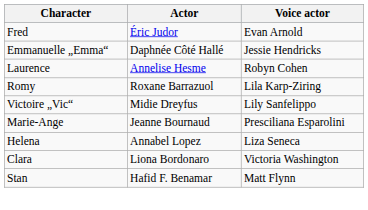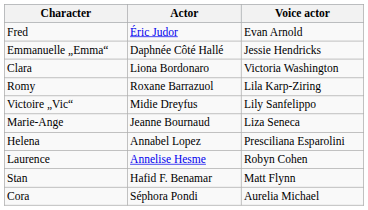 <table class="wikitable" width="500">
 <tr style="background:#ABCDEF;">
 <th>Character</th>
 <th>Actor</th>
 <th>Voice actor</th>
 </tr>
 <tr>
 <td>Fred</td>
 <td><a href='#'>Éric Judor</a></td>
 <td>Evan Arnold</td>
 </tr>
 <tr>
 <td>Emmanuelle „Emma“</td>
 <td>Daphnée Côté Hallé</td>
 <td>Jessie Hendricks</td>
 </tr>
 <tr>
-<td>Laurence</td>
-<td><a href='#'>Annelise Hesme</a></td>
-<td>Robyn Cohen</td>
+<td>Clara</td>
+<td>Liona Bordonaro</td>
+<td>Victoria Washington</td>
 </tr>
 <tr>
 <td>Romy</td>
 <td>Roxane Barrazuol</td>
 <td>Lila Karp-Ziring</td>
 </tr>
 <tr>
 <td>Victoire „Vic“</td>
 <td>Midie Dreyfus</td>
 <td>Lily Sanfelippo</td>
 </tr>
 <tr>
 <td>Marie-Ange</td>
 <td>Jeanne Bournaud</td>
-<td>Presciliana Esparolini</td>
+<td>Liza Seneca</td>
 </tr>
 <tr>
 <td>Helena</td>
 <td>Annabel Lopez</td>
-<td>Liza Seneca</td>
+<td>Presciliana Esparolini</td>
 </tr>
 <tr>
-<td>Clara</td>
-<td>Liona Bordonaro</td>
-<td>Victoria Washington</td>
+<td>Laurence</td>
+<td><a href='#'>Annelise Hesme</a></td>
+<td>Robyn Cohen</td>
 </tr>
 <tr>
 <td>Stan</td>
 <td>Hafid F. Benamar</td>
 <td>Matt Flynn</td>
 </tr>
+<tr>
+<td>Cora</td>
+<td>Séphora Pondi</td>
+<td>Aurelia Michael</td>
+</tr>
 </table>
